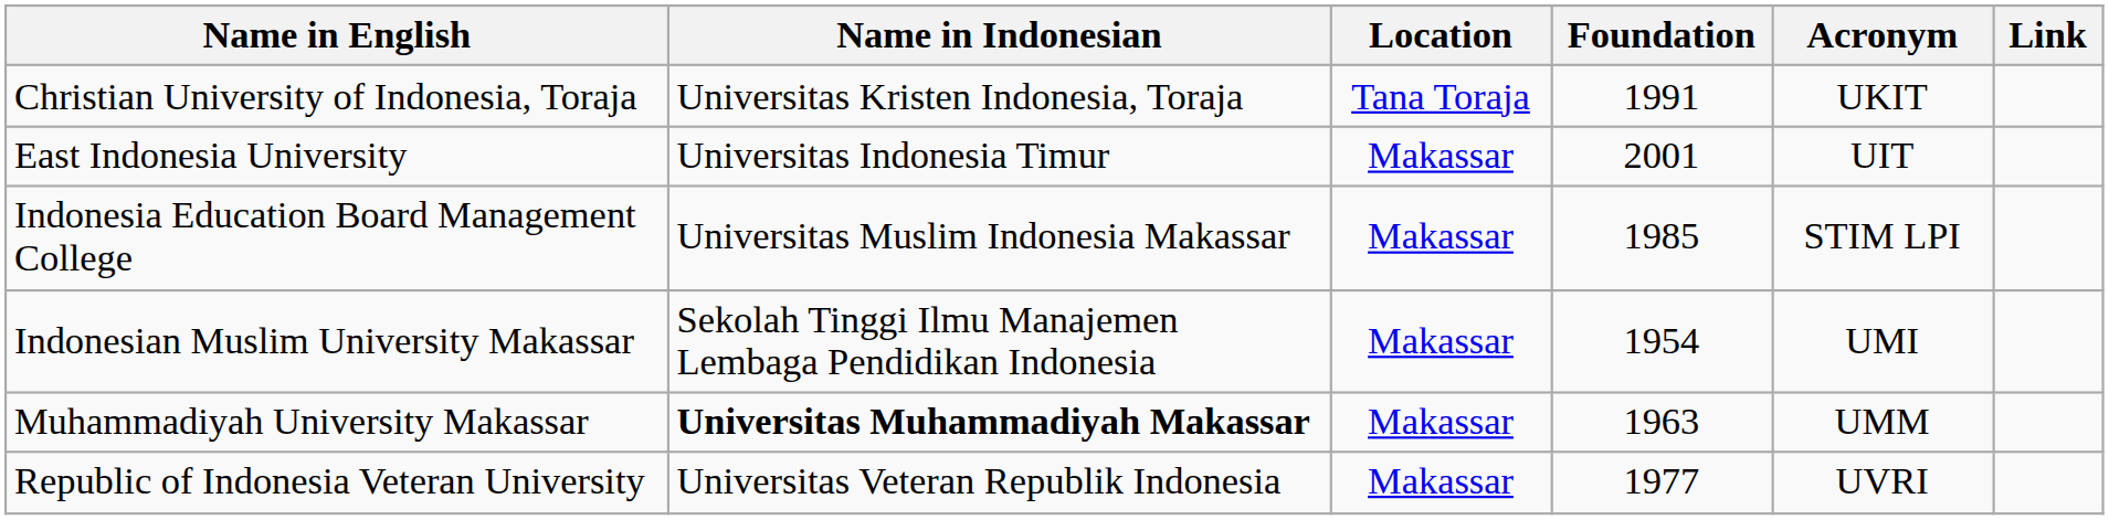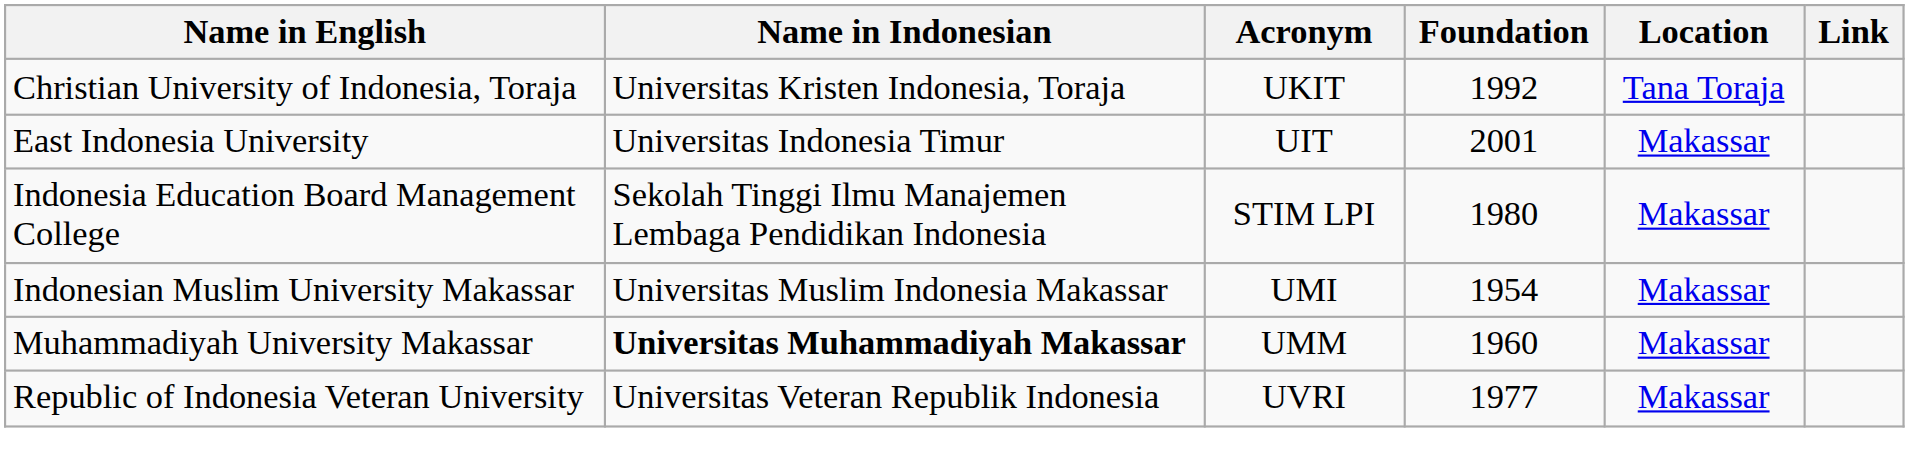 <table class="wikitable sortable" style="width:100%;">
 <tr>
 <th>Name in English</th>
 <th>Name in Indonesian</th>
+<th>Acronym</th>
+<th>Foundation</th>
 <th>Location</th>
-<th>Foundation</th>
-<th>Acronym</th>
 <th class="unsortable">Link</th>
 </tr>
 <tr>
 <td style="width:30%;">Christian University of Indonesia, Toraja</td>
 <td style="width:30%;">Universitas Kristen Indonesia, Toraja</td>
+<td style="width:10%; text-align:center;">UKIT</td>
+<td style="width:10%; text-align:center;">1992</td>
 <td style="width:10%; text-align:center;"><a href='#'>Tana Toraja</a></td>
-<td style="width:10%; text-align:center;">1991</td>
-<td style="width:10%; text-align:center;">UKIT</td>
 <td style="width:5%; text-align:center;"></td>
 </tr>
 <tr>
 <td style="width:30%;">East Indonesia University</td>
 <td style="width:30%;">Universitas Indonesia Timur</td>
+<td style="width:10%; text-align:center;">UIT</td>
+<td style="width:10%; text-align:center;">2001</td>
 <td style="width:10%; text-align:center;"><a href='#'>Makassar</a></td>
-<td style="width:10%; text-align:center;">2001</td>
-<td style="width:10%; text-align:center;">UIT</td>
 <td style="width:5%; text-align:center;"></td>
 </tr>
 <tr>
 <td style="width:30%;">Indonesia Education Board Management College</td>
-<td style="width:30%;">Universitas Muslim Indonesia Makassar</td>
+<td style="width:30%;">Sekolah Tinggi Ilmu Manajemen Lembaga Pendidikan Indonesia</td>
+<td style="width:10%; text-align:center;">STIM LPI</td>
+<td style="width:10%; text-align:center;">1980</td>
 <td style="width:10%; text-align:center;"><a href='#'>Makassar</a></td>
-<td style="width:10%; text-align:center;">1985</td>
-<td style="width:10%; text-align:center;">STIM LPI</td>
 <td style="width:5%; text-align:center;"></td>
 </tr>
 <tr>
 <td style="width:30%;">Indonesian Muslim University Makassar</td>
-<td style="width:30%;">Sekolah Tinggi Ilmu Manajemen Lembaga Pendidikan Indonesia</td>
+<td style="width:30%;">Universitas Muslim Indonesia Makassar</td>
+<td style="width:10%; text-align:center;">UMI</td>
+<td style="width:10%; text-align:center;">1954</td>
 <td style="width:10%; text-align:center;"><a href='#'>Makassar</a></td>
-<td style="width:10%; text-align:center;">1954</td>
-<td style="width:10%; text-align:center;">UMI</td>
 <td style="width:5%; text-align:center;"></td>
 </tr>
 <tr>
 <td style="width:30%;">Muhammadiyah University Makassar</td>
 <td style="width:30%;"><strong>Universitas Muhammadiyah Makassar</strong></td>
+<td style="width:10%; text-align:center;">UMM</td>
+<td style="width:10%; text-align:center;">1960</td>
 <td style="width:10%; text-align:center;"><a href='#'>Makassar</a></td>
-<td style="width:10%; text-align:center;">1963</td>
-<td style="width:10%; text-align:center;">UMM</td>
 <td style="width:5%; text-align:center;"></td>
 </tr>
 <tr>
 <td style="width:30%;">Republic of Indonesia Veteran University</td>
 <td style="width:30%;">Universitas Veteran Republik Indonesia</td>
+<td style="width:10%; text-align:center;">UVRI</td>
+<td style="width:10%; text-align:center;">1977</td>
 <td style="width:10%; text-align:center;"><a href='#'>Makassar</a></td>
-<td style="width:10%; text-align:center;">1977</td>
-<td style="width:10%; text-align:center;">UVRI</td>
 <td style="width:5%; text-align:center;"></td>
 </tr>
 </table>
